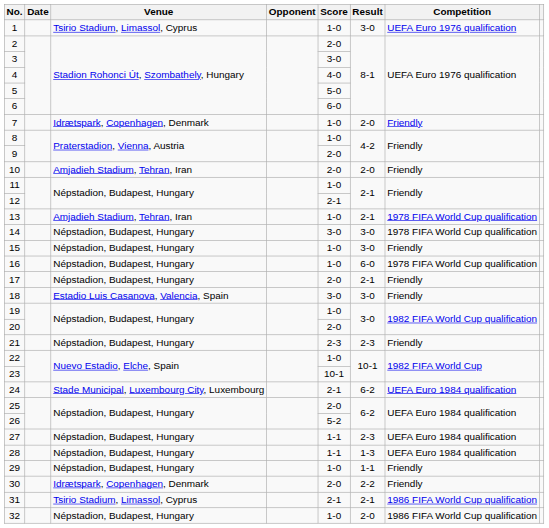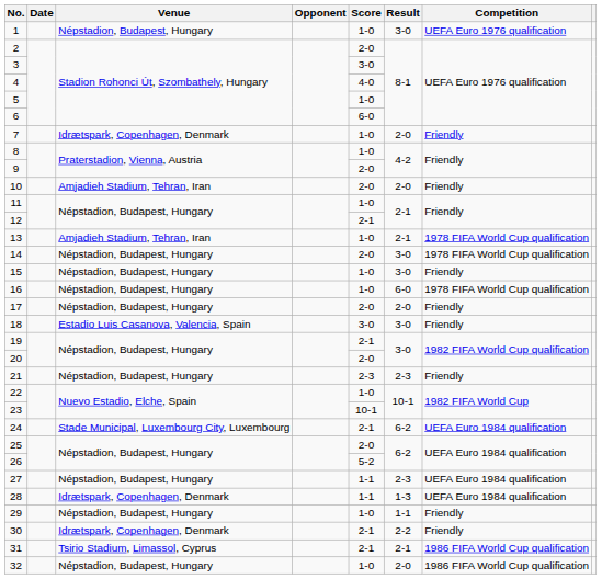 <table class="wikitable sortable">
 <tr>
 <th scope="col">No.</th>
 <th scope="col">Date</th>
 <th scope="col">Venue</th>
 <th scope="col">Opponent</th>
 <th scope="col">Score</th>
 <th scope="col">Result</th>
 <th scope="col">Competition</th>
 <th scope="col" class="unsortable"></th>
 </tr>
 <tr>
 <td style="text-align:center">1</td>
 <td></td>
-<td><a href='#'>Tsirio Stadium</a>, <a href='#'>Limassol</a>, Cyprus</td>
+<td><a href='#'>Népstadion</a>, <a href='#'>Budapest</a>, Hungary</td>
 <td></td>
 <td style="text-align:center">1-0</td>
 <td style="text-align:center">3-0</td>
 <td><a href='#'>UEFA Euro 1976 qualification</a></td>
 <td></td>
 </tr>
 <tr>
 <td style="text-align:center">2</td>
 <td rowspan="5"></td>
 <td rowspan="5"><a href='#'>Stadion Rohonci Út</a>, <a href='#'>Szombathely</a>, Hungary</td>
 <td rowspan="5"></td>
 <td style="text-align:center">2-0</td>
 <td rowspan="5" style="text-align:center">8-1</td>
 <td rowspan="5">UEFA Euro 1976 qualification</td>
 <td rowspan="5"></td>
 </tr>
 <tr>
 <td style="text-align:center">3</td>
 <td style="text-align:center">3-0</td>
 </tr>
 <tr>
 <td style="text-align:center">4</td>
 <td style="text-align:center">4-0</td>
 </tr>
 <tr>
 <td style="text-align:center">5</td>
-<td style="text-align:center">5-0</td>
+<td style="text-align:center">1-0</td>
 </tr>
 <tr>
 <td style="text-align:center">6</td>
 <td style="text-align:center">6-0</td>
 </tr>
 <tr>
 <td style="text-align:center">7</td>
 <td></td>
 <td><a href='#'>Idrætspark</a>, <a href='#'>Copenhagen</a>, Denmark</td>
 <td></td>
 <td style="text-align:center">1-0</td>
 <td style="text-align:center">2-0</td>
 <td><a href='#'>Friendly</a></td>
 <td></td>
 </tr>
 <tr>
 <td style="text-align:center">8</td>
 <td rowspan="2"></td>
 <td rowspan="2"><a href='#'>Praterstadion</a>, <a href='#'>Vienna</a>, Austria</td>
 <td rowspan="2"></td>
 <td style="text-align:center">1-0</td>
 <td rowspan="2" style="text-align:center">4-2</td>
 <td rowspan="2">Friendly</td>
 <td rowspan="2"></td>
 </tr>
 <tr>
 <td style="text-align:center">9</td>
 <td style="text-align:center">2-0</td>
 </tr>
 <tr>
 <td style="text-align:center">10</td>
 <td></td>
 <td><a href='#'>Amjadieh Stadium</a>, <a href='#'>Tehran</a>, Iran</td>
 <td></td>
 <td style="text-align:center">2-0</td>
 <td style="text-align:center">2-0</td>
 <td>Friendly</td>
 <td></td>
 </tr>
 <tr>
 <td style="text-align:center">11</td>
 <td rowspan="2"></td>
 <td rowspan="2">Népstadion, Budapest, Hungary</td>
 <td rowspan="2"></td>
 <td style="text-align:center">1-0</td>
 <td rowspan="2" style="text-align:center">2-1</td>
 <td rowspan="2">Friendly</td>
 <td rowspan="2"></td>
 </tr>
 <tr>
 <td style="text-align:center">12</td>
 <td style="text-align:center">2-1</td>
 </tr>
 <tr>
 <td style="text-align:center">13</td>
 <td></td>
 <td><a href='#'>Amjadieh Stadium</a>, <a href='#'>Tehran</a>, Iran</td>
 <td></td>
 <td style="text-align:center">1-0</td>
 <td style="text-align:center">2-1</td>
 <td><a href='#'>1978 FIFA World Cup qualification</a></td>
 <td></td>
 </tr>
 <tr>
 <td style="text-align:center">14</td>
 <td></td>
 <td>Népstadion, Budapest, Hungary</td>
 <td></td>
-<td style="text-align:center">3-0</td>
+<td style="text-align:center">2-0</td>
 <td style="text-align:center">3-0</td>
 <td>1978 FIFA World Cup qualification</td>
 <td></td>
 </tr>
 <tr>
 <td style="text-align:center">15</td>
 <td></td>
 <td>Népstadion, Budapest, Hungary</td>
 <td></td>
 <td style="text-align:center">1-0</td>
 <td style="text-align:center">3-0</td>
 <td>Friendly</td>
 <td></td>
 </tr>
 <tr>
 <td style="text-align:center">16</td>
 <td></td>
 <td>Népstadion, Budapest, Hungary</td>
 <td></td>
 <td style="text-align:center">1-0</td>
 <td style="text-align:center">6-0</td>
 <td>1978 FIFA World Cup qualification</td>
 <td></td>
 </tr>
 <tr>
 <td style="text-align:center">17</td>
 <td></td>
 <td>Népstadion, Budapest, Hungary</td>
 <td></td>
 <td style="text-align:center">2-0</td>
-<td style="text-align:center">2-1</td>
+<td style="text-align:center">2-0</td>
 <td>Friendly</td>
 <td></td>
 </tr>
 <tr>
 <td style="text-align:center">18</td>
 <td></td>
 <td><a href='#'>Estadio Luis Casanova</a>, <a href='#'>Valencia</a>, Spain</td>
 <td></td>
 <td style="text-align:center">3-0</td>
 <td style="text-align:center">3-0</td>
 <td>Friendly</td>
 <td></td>
 </tr>
 <tr>
 <td style="text-align:center">19</td>
 <td rowspan="2"></td>
 <td rowspan="2">Népstadion, Budapest, Hungary</td>
 <td rowspan="2"></td>
-<td style="text-align:center">1-0</td>
+<td style="text-align:center">2-1</td>
 <td rowspan="2" style="text-align:center">3-0</td>
 <td rowspan="2"><a href='#'>1982 FIFA World Cup qualification</a></td>
 <td rowspan="2"></td>
 </tr>
 <tr>
 <td style="text-align:center">20</td>
 <td style="text-align:center">2-0</td>
 </tr>
 <tr>
 <td style="text-align:center">21</td>
 <td></td>
 <td>Népstadion, Budapest, Hungary</td>
 <td></td>
 <td style="text-align:center">2-3</td>
 <td style="text-align:center">2-3</td>
 <td>Friendly</td>
 <td></td>
 </tr>
 <tr>
 <td style="text-align:center">22</td>
 <td rowspan="2"></td>
 <td rowspan="2"><a href='#'>Nuevo Estadio</a>, <a href='#'>Elche</a>, Spain</td>
 <td rowspan="2"></td>
 <td style="text-align:center">1-0</td>
 <td rowspan="2" style="text-align:center">10-1</td>
 <td rowspan="2"><a href='#'>1982 FIFA World Cup</a></td>
 <td rowspan="2"></td>
 </tr>
 <tr>
 <td style="text-align:center">23</td>
 <td style="text-align:center">10-1</td>
 </tr>
 <tr>
 <td style="text-align:center">24</td>
 <td></td>
 <td><a href='#'>Stade Municipal</a>, <a href='#'>Luxembourg City</a>, Luxembourg</td>
 <td></td>
 <td style="text-align:center">2-1</td>
 <td style="text-align:center">6-2</td>
 <td><a href='#'>UEFA Euro 1984 qualification</a></td>
 <td></td>
 </tr>
 <tr>
 <td style="text-align:center">25</td>
 <td rowspan="2"></td>
 <td rowspan="2">Népstadion, Budapest, Hungary</td>
 <td rowspan="2"></td>
 <td style="text-align:center">2-0</td>
 <td rowspan="2" style="text-align:center">6-2</td>
 <td rowspan="2">UEFA Euro 1984 qualification</td>
 <td rowspan="2"></td>
 </tr>
 <tr>
 <td style="text-align:center">26</td>
 <td style="text-align:center">5-2</td>
 </tr>
 <tr>
 <td style="text-align:center">27</td>
 <td></td>
 <td>Népstadion, Budapest, Hungary</td>
 <td></td>
 <td style="text-align:center">1-1</td>
 <td style="text-align:center">2-3</td>
 <td>UEFA Euro 1984 qualification</td>
 <td></td>
 </tr>
 <tr>
 <td style="text-align:center">28</td>
 <td></td>
-<td>Népstadion, Budapest, Hungary</td>
+<td><a href='#'>Idrætspark</a>, <a href='#'>Copenhagen</a>, Denmark</td>
 <td></td>
 <td style="text-align:center">1-1</td>
 <td style="text-align:center">1-3</td>
 <td>UEFA Euro 1984 qualification</td>
 <td></td>
 </tr>
 <tr>
 <td style="text-align:center">29</td>
 <td></td>
 <td>Népstadion, Budapest, Hungary</td>
 <td></td>
 <td style="text-align:center">1-0</td>
 <td style="text-align:center">1-1</td>
 <td>Friendly</td>
 <td></td>
 </tr>
 <tr>
 <td style="text-align:center">30</td>
 <td></td>
 <td><a href='#'>Idrætspark</a>, <a href='#'>Copenhagen</a>, Denmark</td>
 <td></td>
-<td style="text-align:center">2-0</td>
+<td style="text-align:center">2-1</td>
 <td style="text-align:center">2-2</td>
 <td>Friendly</td>
 <td></td>
 </tr>
 <tr>
 <td style="text-align:center">31</td>
 <td></td>
 <td><a href='#'>Tsirio Stadium</a>, <a href='#'>Limassol</a>, Cyprus</td>
 <td></td>
 <td style="text-align:center">2-1</td>
 <td style="text-align:center">2-1</td>
 <td><a href='#'>1986 FIFA World Cup qualification</a></td>
 <td></td>
 </tr>
 <tr>
 <td style="text-align:center">32</td>
 <td></td>
 <td>Népstadion, Budapest, Hungary</td>
 <td></td>
 <td style="text-align:center">1-0</td>
 <td style="text-align:center">2-0</td>
 <td>1986 FIFA World Cup qualification</td>
 <td></td>
 </tr>
 </table>
